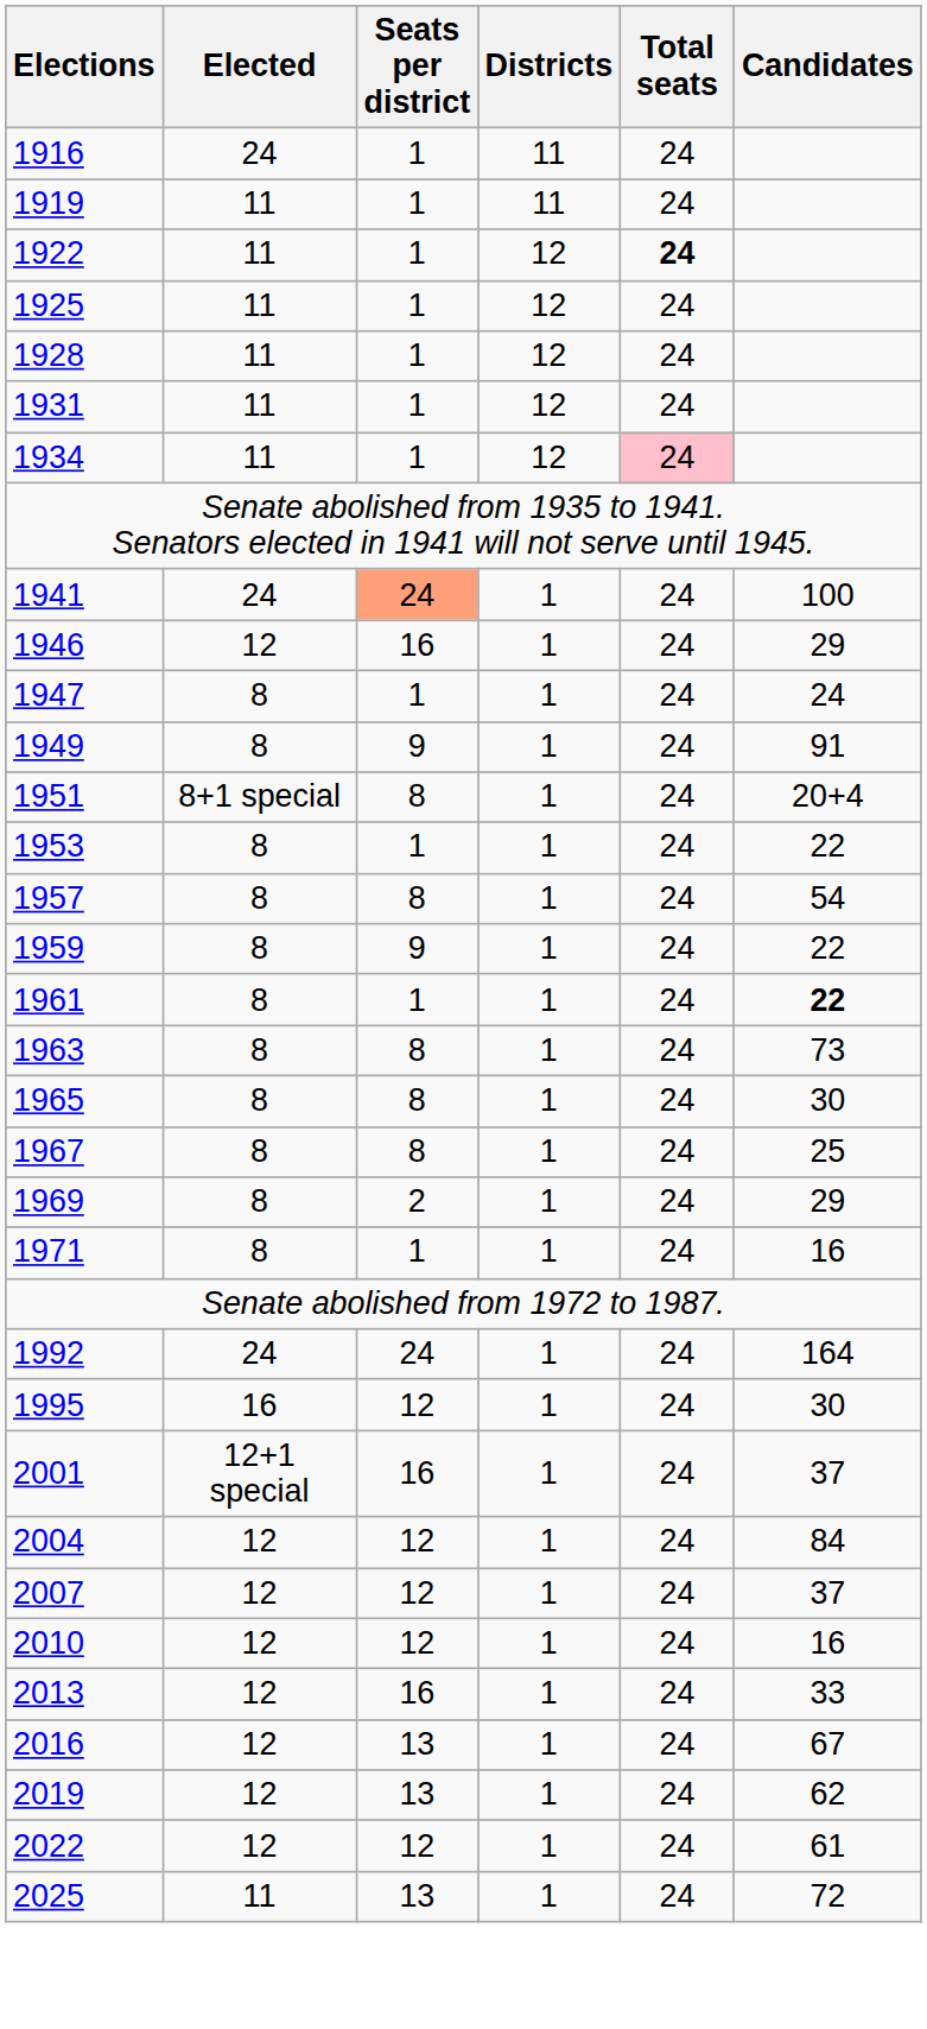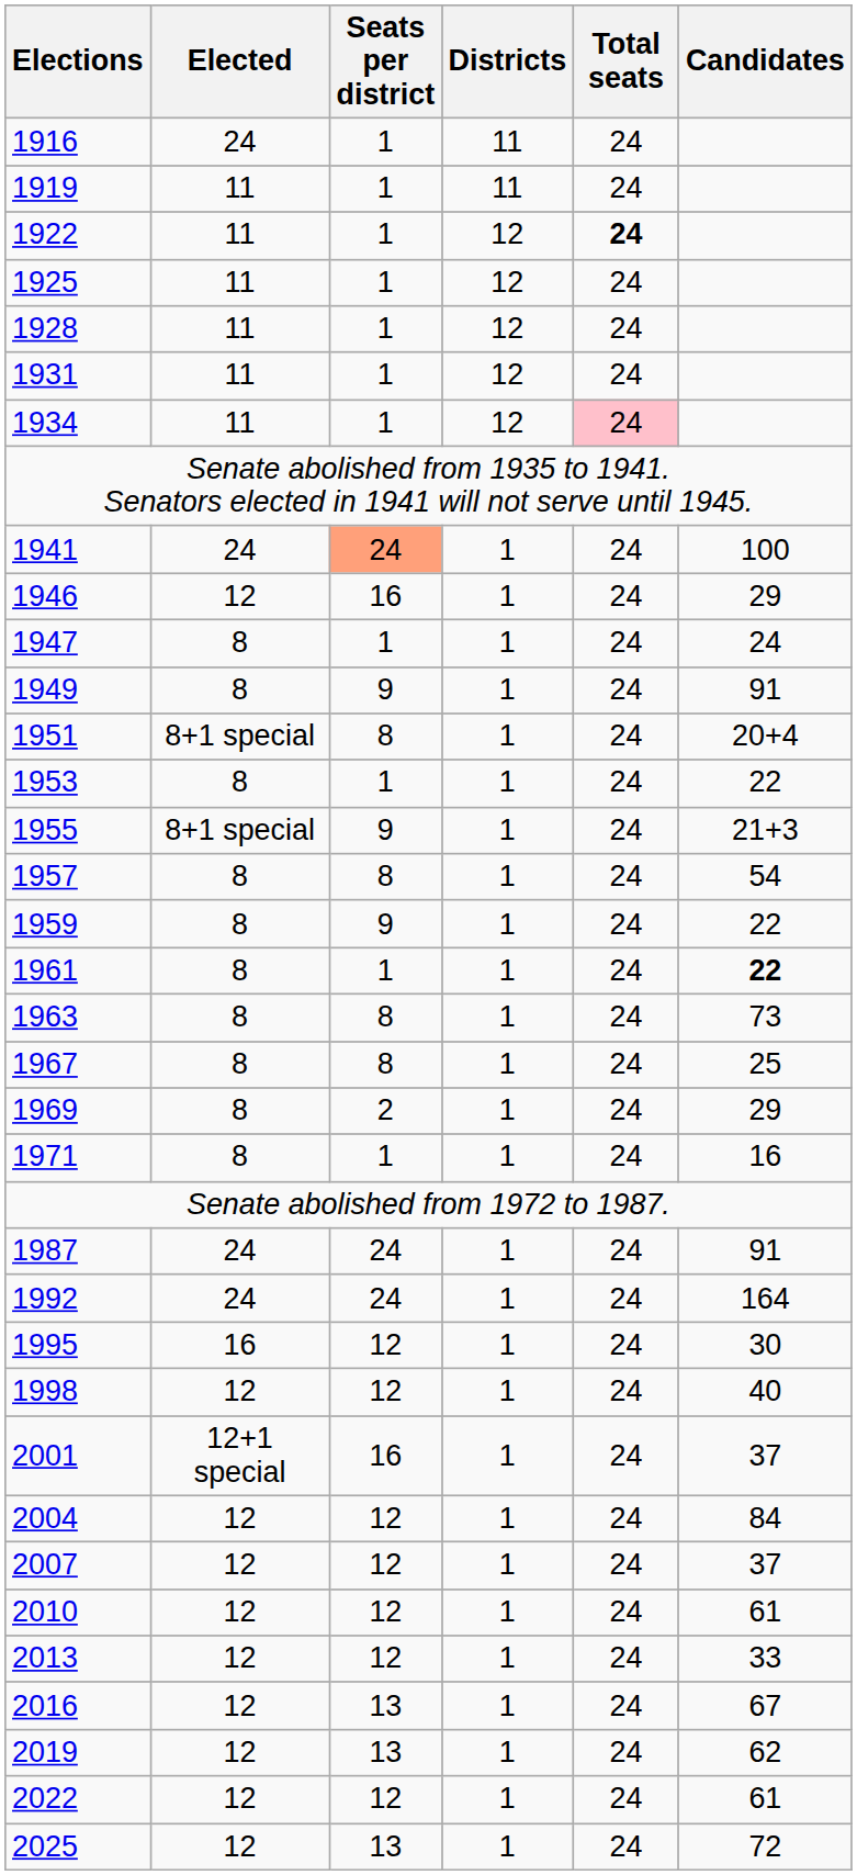 <table class=wikitable style="text-align:center;">
 <tr>
 <th width=60px>Elections</th>
 <th width=90px>Elected</th>
 <th width=50px>Seats per<br>district</th>
 <th width=50px>Districts</th>
 <th width=50px>Total<br>seats</th>
 <th>Candidates</th>
 </tr>
 <tr>
 <td style="text-align:left"><a href='#'>1916</a></td>
 <td>24</td>
 <td>1</td>
 <td>11</td>
 <td>24</td>
 <td></td>
 </tr>
 <tr>
 <td style="text-align:left"><a href='#'>1919</a></td>
 <td>11</td>
 <td>1</td>
 <td>11</td>
 <td>24</td>
 <td></td>
 </tr>
 <tr>
 <td style="text-align:left"><a href='#'>1922</a></td>
 <td>11</td>
 <td>1</td>
 <td>12</td>
 <td><strong>24</strong></td>
 <td></td>
 </tr>
 <tr>
 <td style="text-align:left"><a href='#'>1925</a></td>
 <td>11</td>
 <td>1</td>
 <td>12</td>
 <td>24</td>
 <td></td>
 </tr>
 <tr>
 <td style="text-align:left"><a href='#'>1928</a></td>
 <td>11</td>
 <td>1</td>
 <td>12</td>
 <td>24</td>
 <td></td>
 </tr>
 <tr>
 <td style="text-align:left"><a href='#'>1931</a></td>
 <td>11</td>
 <td>1</td>
 <td>12</td>
 <td>24</td>
 <td></td>
 </tr>
 <tr>
 <td style="text-align:left"><a href='#'>1934</a></td>
 <td>11</td>
 <td>1</td>
 <td>12</td>
 <td style="background: pink;">24</td>
 <td></td>
 </tr>
 <tr>
 <td colspan="6"><em>Senate abolished from 1935 to 1941.<br>Senators elected in 1941 will not serve until 1945.</em></td>
 </tr>
 <tr>
 <td style="text-align:left"><a href='#'>1941</a></td>
 <td>24</td>
 <td style="background: lightsalmon;">24</td>
 <td>1</td>
 <td>24</td>
 <td>100</td>
 </tr>
 <tr>
 <td style="text-align:left"><a href='#'>1946</a></td>
 <td>12</td>
 <td>16</td>
 <td>1</td>
 <td>24</td>
 <td>29</td>
 </tr>
 <tr>
 <td style="text-align:left"><a href='#'>1947</a></td>
 <td>8</td>
 <td>1</td>
 <td>1</td>
 <td>24</td>
 <td>24</td>
 </tr>
 <tr>
 <td style="text-align:left"><a href='#'>1949</a></td>
 <td>8</td>
 <td>9</td>
 <td>1</td>
 <td>24</td>
 <td>91</td>
 </tr>
 <tr>
 <td style="text-align:left"><a href='#'>1951</a></td>
 <td>8+1 special</td>
 <td>8</td>
 <td>1</td>
 <td>24</td>
 <td>20+4</td>
 </tr>
 <tr>
 <td style="text-align:left"><a href='#'>1953</a></td>
 <td>8</td>
 <td>1</td>
 <td>1</td>
 <td>24</td>
 <td>22</td>
 </tr>
 <tr>
+<td style="text-align:left"><a href='#'>1955</a></td>
+<td>8+1 special</td>
+<td>9</td>
+<td>1</td>
+<td>24</td>
+<td>21+3</td>
+</tr>
+<tr>
 <td style="text-align:left"><a href='#'>1957</a></td>
 <td>8</td>
 <td>8</td>
 <td>1</td>
 <td>24</td>
 <td>54</td>
 </tr>
 <tr>
 <td style="text-align:left"><a href='#'>1959</a></td>
 <td>8</td>
 <td>9</td>
 <td>1</td>
 <td>24</td>
 <td>22</td>
 </tr>
 <tr>
 <td style="text-align:left"><a href='#'>1961</a></td>
 <td>8</td>
 <td>1</td>
 <td>1</td>
 <td>24</td>
 <td><strong>22</strong></td>
 </tr>
 <tr>
 <td style="text-align:left"><a href='#'>1963</a></td>
 <td>8</td>
 <td>8</td>
 <td>1</td>
 <td>24</td>
 <td>73</td>
 </tr>
 <tr>
-<td style="text-align:left"><a href='#'>1965</a></td>
-<td>8</td>
-<td>8</td>
-<td>1</td>
-<td>24</td>
-<td>30</td>
-</tr>
-<tr>
 <td style="text-align:left"><a href='#'>1967</a></td>
 <td>8</td>
 <td>8</td>
 <td>1</td>
 <td>24</td>
 <td>25</td>
 </tr>
 <tr>
 <td style="text-align:left"><a href='#'>1969</a></td>
 <td>8</td>
 <td>2</td>
 <td>1</td>
 <td>24</td>
 <td>29</td>
 </tr>
 <tr>
 <td style="text-align:left"><a href='#'>1971</a></td>
 <td>8</td>
 <td>1</td>
 <td>1</td>
 <td>24</td>
 <td>16</td>
 </tr>
 <tr>
 <td colspan="6"><em>Senate abolished from 1972 to 1987.</em></td>
 </tr>
 <tr>
+<td style="text-align:left"><a href='#'>1987</a></td>
+<td>24</td>
+<td>24</td>
+<td>1</td>
+<td>24</td>
+<td>91</td>
+</tr>
+<tr>
 <td style="text-align:left"><a href='#'>1992</a></td>
 <td>24</td>
 <td>24</td>
 <td>1</td>
 <td>24</td>
 <td>164</td>
 </tr>
 <tr>
 <td style="text-align:left"><a href='#'>1995</a></td>
 <td>16</td>
 <td>12</td>
 <td>1</td>
 <td>24</td>
 <td>30</td>
+</tr>
+<tr>
+<td style="text-align:left"><a href='#'>1998</a></td>
+<td>12</td>
+<td>12</td>
+<td>1</td>
+<td>24</td>
+<td>40</td>
 </tr>
 <tr>
 <td style="text-align:left"><a href='#'>2001</a></td>
 <td>12+1 special</td>
 <td>16</td>
 <td>1</td>
 <td>24</td>
 <td>37</td>
 </tr>
 <tr>
 <td style="text-align:left"><a href='#'>2004</a></td>
 <td>12</td>
 <td>12</td>
 <td>1</td>
 <td>24</td>
 <td>84</td>
 </tr>
 <tr>
 <td style="text-align:left"><a href='#'>2007</a></td>
 <td>12</td>
 <td>12</td>
 <td>1</td>
 <td>24</td>
 <td>37</td>
 </tr>
 <tr>
 <td style="text-align:left"><a href='#'>2010</a></td>
 <td>12</td>
 <td>12</td>
 <td>1</td>
 <td>24</td>
-<td>16</td>
+<td>61</td>
 </tr>
 <tr>
 <td style="text-align:left"><a href='#'>2013</a></td>
 <td>12</td>
-<td>16</td>
+<td>12</td>
 <td>1</td>
 <td>24</td>
 <td>33</td>
 </tr>
 <tr>
 <td style="text-align:left"><a href='#'>2016</a></td>
 <td>12</td>
 <td>13</td>
 <td>1</td>
 <td>24</td>
 <td>67</td>
 </tr>
 <tr>
 <td style="text-align:left"><a href='#'>2019</a></td>
 <td>12</td>
 <td>13</td>
 <td>1</td>
 <td>24</td>
 <td>62</td>
 </tr>
 <tr>
 <td style="text-align:left"><a href='#'>2022</a></td>
 <td>12</td>
 <td>12</td>
 <td>1</td>
 <td>24</td>
 <td>61</td>
 </tr>
 <tr>
 <td style="text-align:left"><a href='#'>2025</a></td>
-<td>11</td>
+<td>12</td>
 <td>13</td>
 <td>1</td>
 <td>24</td>
 <td>72</td>
 </tr>
 </table>
